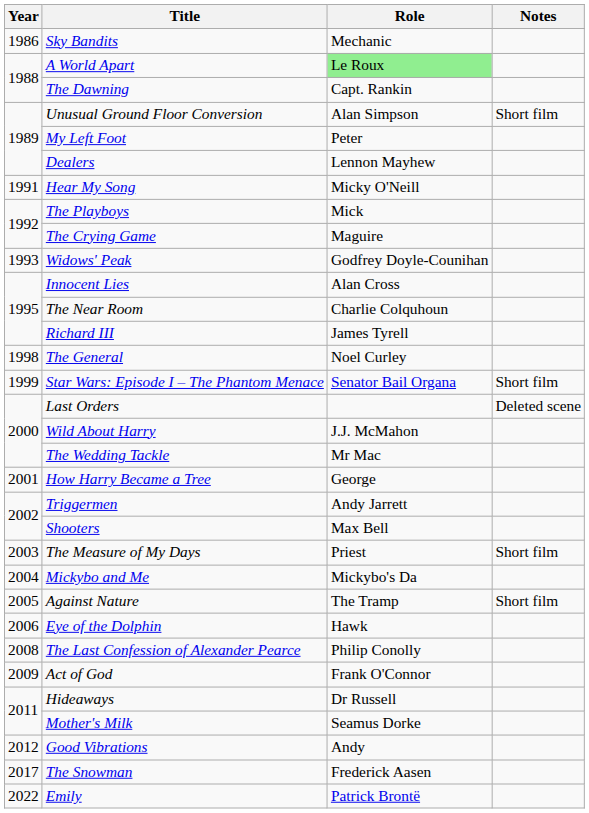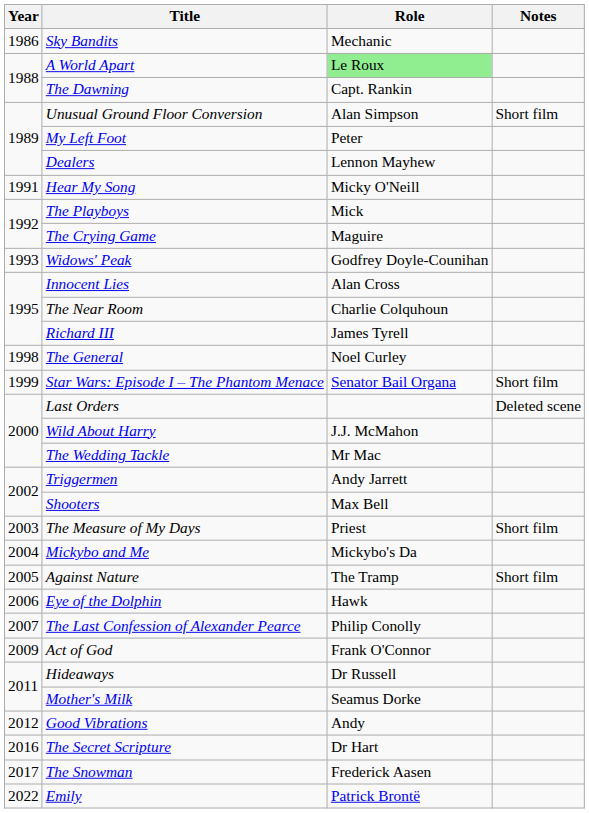 <table class="wikitable">
 <tr>
 <th>Year</th>
 <th>Title</th>
 <th>Role</th>
 <th>Notes</th>
 </tr>
 <tr>
 <td>1986</td>
 <td><em><a href='#'>Sky Bandits</a></em></td>
 <td>Mechanic</td>
 <td></td>
 </tr>
 <tr>
 <td rowspan="2">1988</td>
 <td><em><a href='#'>A World Apart</a></em></td>
 <td style="background: lightgreen;">Le Roux</td>
 <td></td>
 </tr>
 <tr>
 <td><em><a href='#'>The Dawning</a></em></td>
 <td>Capt. Rankin</td>
 <td></td>
 </tr>
 <tr>
 <td rowspan="3">1989</td>
 <td><em>Unusual Ground Floor Conversion</em></td>
 <td>Alan Simpson</td>
 <td>Short film</td>
 </tr>
 <tr>
 <td><em><a href='#'>My Left Foot</a></em></td>
 <td>Peter</td>
 <td></td>
 </tr>
 <tr>
 <td><em><a href='#'>Dealers</a></em></td>
 <td>Lennon Mayhew</td>
 <td></td>
 </tr>
 <tr>
 <td>1991</td>
 <td><em><a href='#'>Hear My Song</a></em></td>
 <td>Micky O'Neill</td>
 <td></td>
 </tr>
 <tr>
 <td rowspan="2">1992</td>
 <td><em><a href='#'>The Playboys</a></em></td>
 <td>Mick</td>
 <td></td>
 </tr>
 <tr>
 <td><em><a href='#'>The Crying Game</a></em></td>
 <td>Maguire</td>
 <td></td>
 </tr>
 <tr>
 <td>1993</td>
 <td><em><a href='#'>Widows' Peak</a></em></td>
 <td>Godfrey Doyle-Counihan</td>
 <td></td>
 </tr>
 <tr>
 <td rowspan="3">1995</td>
 <td><em><a href='#'>Innocent Lies</a></em></td>
 <td>Alan Cross</td>
 <td></td>
 </tr>
 <tr>
 <td><em>The Near Room</em></td>
 <td>Charlie Colquhoun</td>
 <td></td>
 </tr>
 <tr>
 <td><em><a href='#'>Richard III</a></em></td>
 <td>James Tyrell</td>
 <td></td>
 </tr>
 <tr>
 <td>1998</td>
 <td><em><a href='#'>The General</a></em></td>
 <td>Noel Curley</td>
 <td></td>
 </tr>
 <tr>
 <td>1999</td>
 <td><em><a href='#'>Star Wars: Episode I – The Phantom Menace</a></em></td>
 <td><a href='#'>Senator Bail Organa</a></td>
 <td>Short film</td>
 </tr>
 <tr>
 <td rowspan="3">2000</td>
 <td><em>Last Orders</em></td>
 <td></td>
 <td>Deleted scene</td>
 </tr>
 <tr>
 <td><em><a href='#'>Wild About Harry</a></em></td>
 <td>J.J. McMahon</td>
 <td></td>
 </tr>
 <tr>
 <td><em><a href='#'>The Wedding Tackle</a></em></td>
 <td>Mr Mac</td>
 <td></td>
 </tr>
 <tr>
-<td>2001</td>
-<td><em><a href='#'>How Harry Became a Tree</a></em></td>
-<td>George</td>
-<td></td>
-</tr>
-<tr>
 <td rowspan="2">2002</td>
 <td><em><a href='#'>Triggermen</a></em></td>
 <td>Andy Jarrett</td>
 <td></td>
 </tr>
 <tr>
 <td><em><a href='#'>Shooters</a></em></td>
 <td>Max Bell</td>
 <td></td>
 </tr>
 <tr>
 <td>2003</td>
 <td><em>The Measure of My Days</em></td>
 <td>Priest</td>
 <td>Short film</td>
 </tr>
 <tr>
 <td>2004</td>
 <td><em><a href='#'>Mickybo and Me</a></em></td>
 <td>Mickybo's Da</td>
 <td></td>
 </tr>
 <tr>
 <td>2005</td>
 <td><em>Against Nature</em></td>
 <td>The Tramp</td>
 <td>Short film</td>
 </tr>
 <tr>
 <td>2006</td>
 <td><em><a href='#'>Eye of the Dolphin</a></em></td>
 <td>Hawk</td>
 <td></td>
 </tr>
 <tr>
-<td>2008</td>
+<td>2007</td>
 <td><em><a href='#'>The Last Confession of Alexander Pearce</a></em></td>
 <td>Philip Conolly</td>
 <td></td>
 </tr>
 <tr>
 <td>2009</td>
 <td><em>Act of God</em></td>
 <td>Frank O'Connor</td>
 <td></td>
 </tr>
 <tr>
 <td rowspan="2">2011</td>
 <td><em>Hideaways</em></td>
 <td>Dr Russell</td>
 <td></td>
 </tr>
 <tr>
 <td><em><a href='#'>Mother's Milk</a></em></td>
 <td>Seamus Dorke</td>
 <td></td>
 </tr>
 <tr>
 <td>2012</td>
 <td><em><a href='#'>Good Vibrations</a></em></td>
 <td>Andy</td>
 <td></td>
 </tr>
 <tr>
+<td>2016</td>
+<td><em><a href='#'>The Secret Scripture</a></em></td>
+<td>Dr Hart</td>
+<td></td>
+</tr>
+<tr>
 <td>2017</td>
 <td><em><a href='#'>The Snowman</a></em></td>
 <td>Frederick Aasen</td>
 <td></td>
 </tr>
 <tr>
 <td>2022</td>
 <td><em><a href='#'>Emily</a></em></td>
 <td><a href='#'>Patrick Brontë</a></td>
 <td></td>
 </tr>
 </table>
